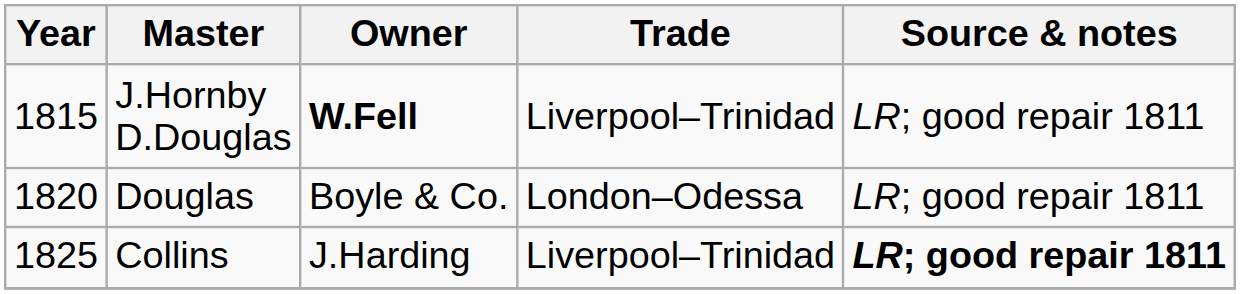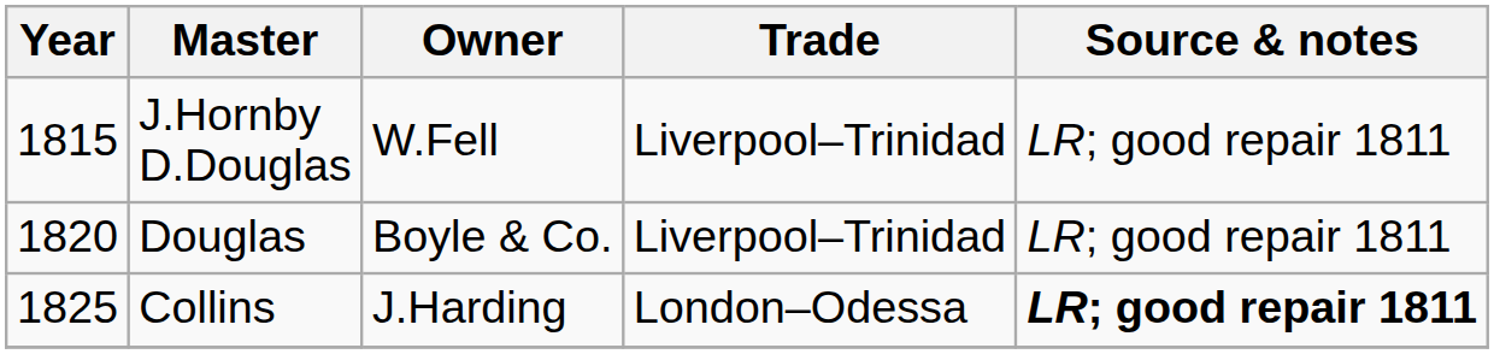 <table class="sortable wikitable">
 <tr>
 <th>Year</th>
 <th>Master</th>
 <th>Owner</th>
 <th>Trade</th>
 <th>Source & notes</th>
 </tr>
 <tr>
 <td>1815</td>
 <td>J.Hornby<br>D.Douglas</td>
-<td><strong>W.Fell</strong></td>
+<td>W.Fell</td>
 <td>Liverpool–Trinidad</td>
 <td><em>LR</em>; good repair 1811</td>
 </tr>
 <tr>
 <td>1820</td>
 <td>Douglas</td>
 <td>Boyle & Co.</td>
-<td>London–Odessa</td>
+<td>Liverpool–Trinidad</td>
 <td><em>LR</em>; good repair 1811</td>
 </tr>
 <tr>
 <td>1825</td>
 <td>Collins</td>
 <td>J.Harding</td>
-<td>Liverpool–Trinidad</td>
+<td>London–Odessa</td>
 <td><strong><em>LR</em>; good repair 1811</strong></td>
 </tr>
 <tr>
 </tr>
 </table>
